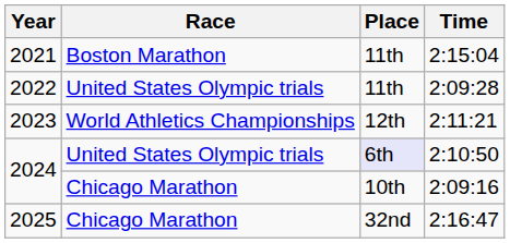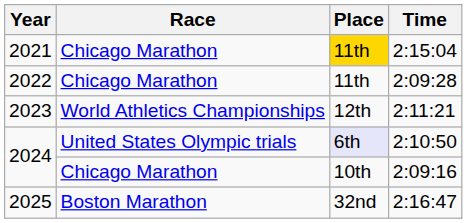 <table class="wikitable">
 <tr>
 <th>Year</th>
 <th>Race</th>
 <th>Place</th>
 <th>Time</th>
 </tr>
 <tr>
 <td>2021</td>
-<td><a href='#'>Boston Marathon</a></td>
-<td>11th</td>
+<td><a href='#'>Chicago Marathon</a></td>
+<td style="background: gold;">11th</td>
 <td>2:15:04</td>
 </tr>
 <tr>
 <td>2022</td>
-<td><a href='#'>United States Olympic trials</a></td>
+<td><a href='#'>Chicago Marathon</a></td>
 <td>11th</td>
 <td>2:09:28</td>
 </tr>
 <tr>
 <td>2023</td>
 <td><a href='#'>World Athletics Championships</a></td>
 <td>12th</td>
 <td>2:11:21</td>
 </tr>
 <tr>
 <td rowspan="2">2024</td>
 <td><a href='#'>United States Olympic trials</a></td>
 <td style="background: lavender;">6th</td>
 <td>2:10:50</td>
 </tr>
 <tr>
 <td><a href='#'>Chicago Marathon</a></td>
 <td>10th</td>
 <td>2:09:16</td>
 </tr>
 <tr>
 <td>2025</td>
-<td><a href='#'>Chicago Marathon</a></td>
+<td><a href='#'>Boston Marathon</a></td>
 <td>32nd</td>
 <td>2:16:47</td>
 </tr>
 </table>
